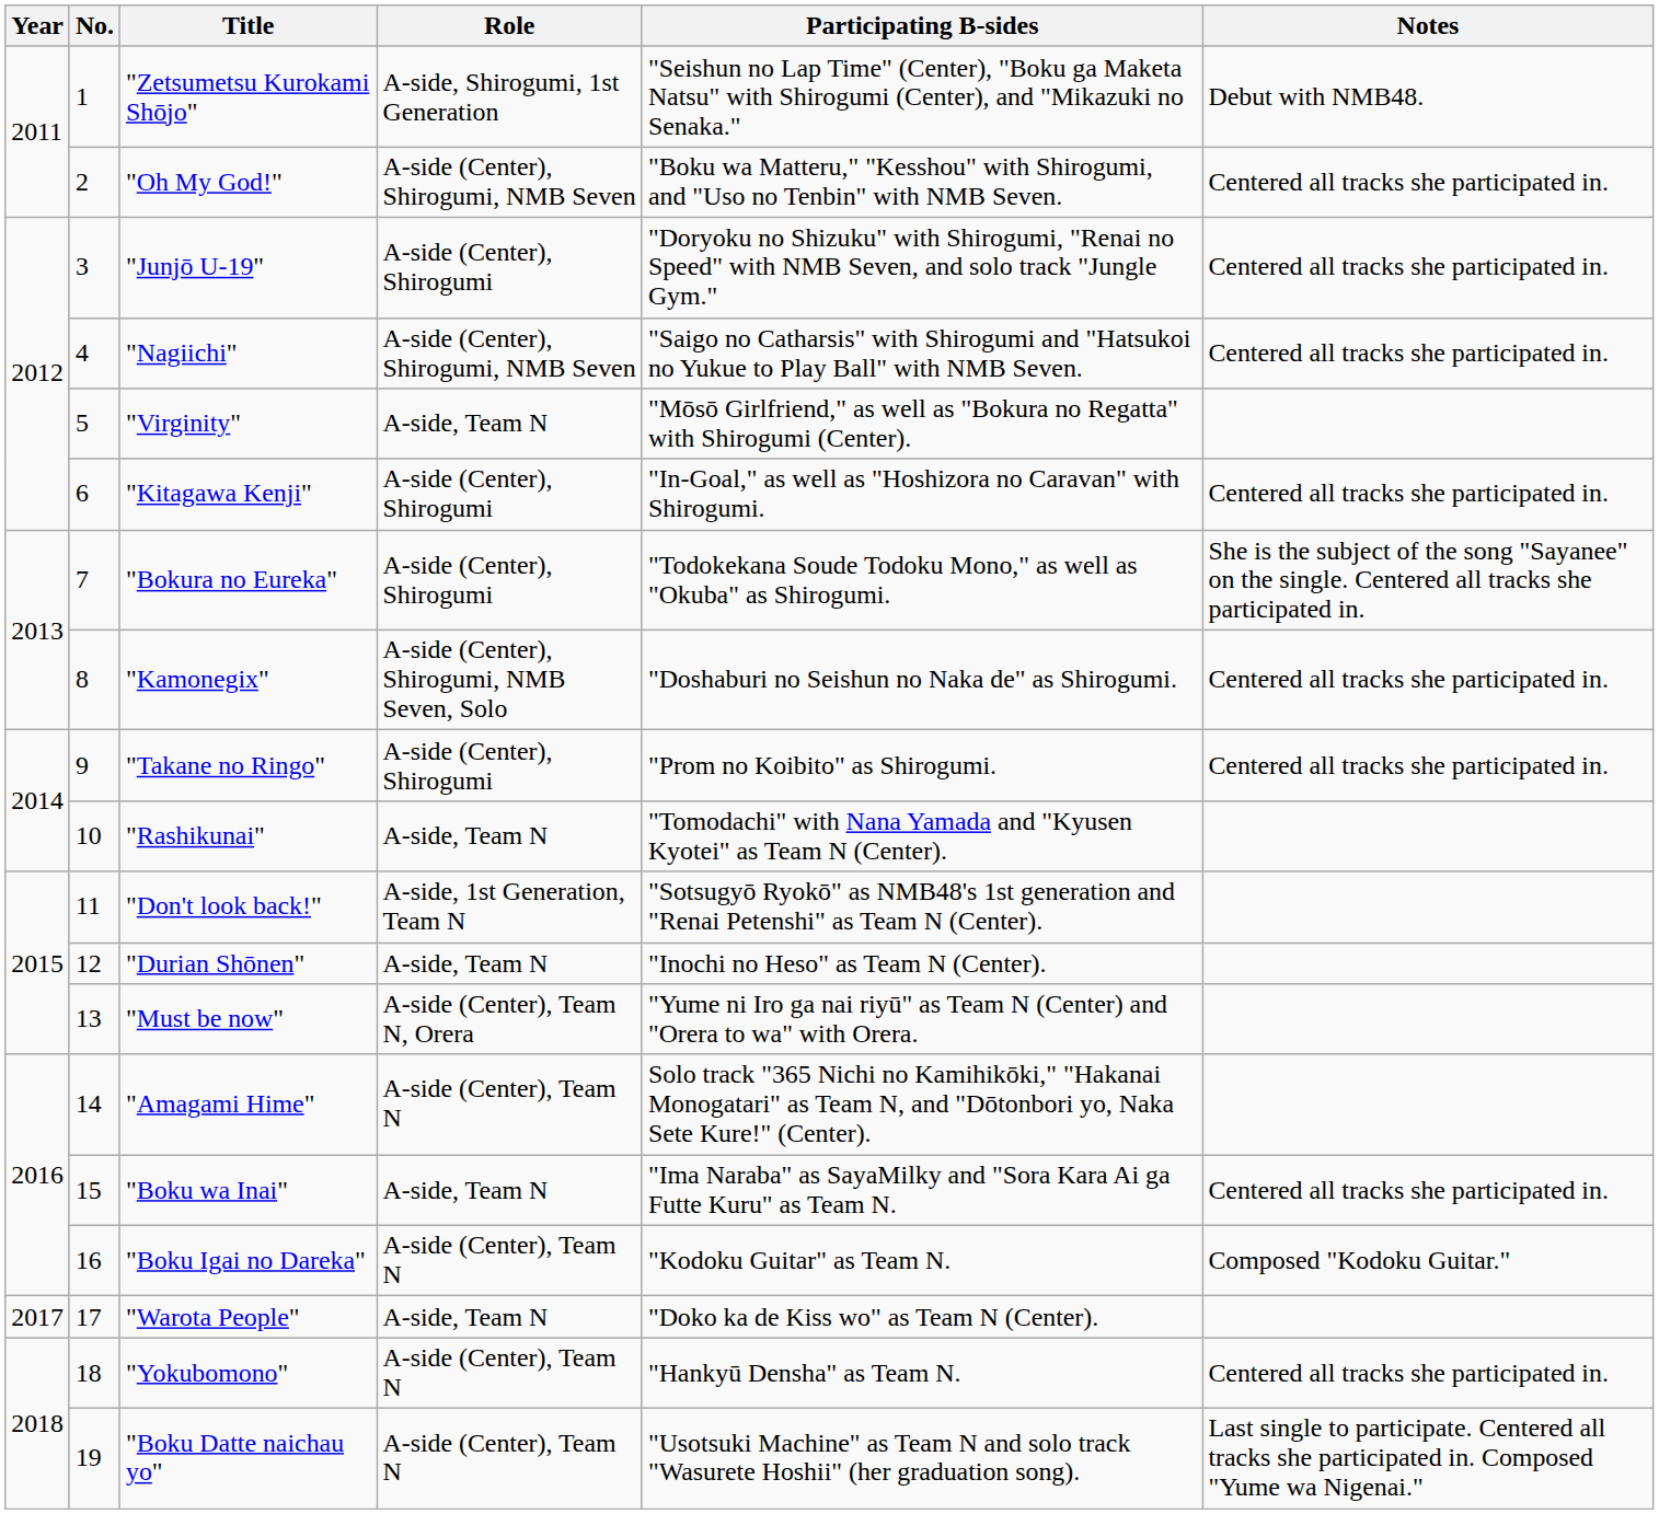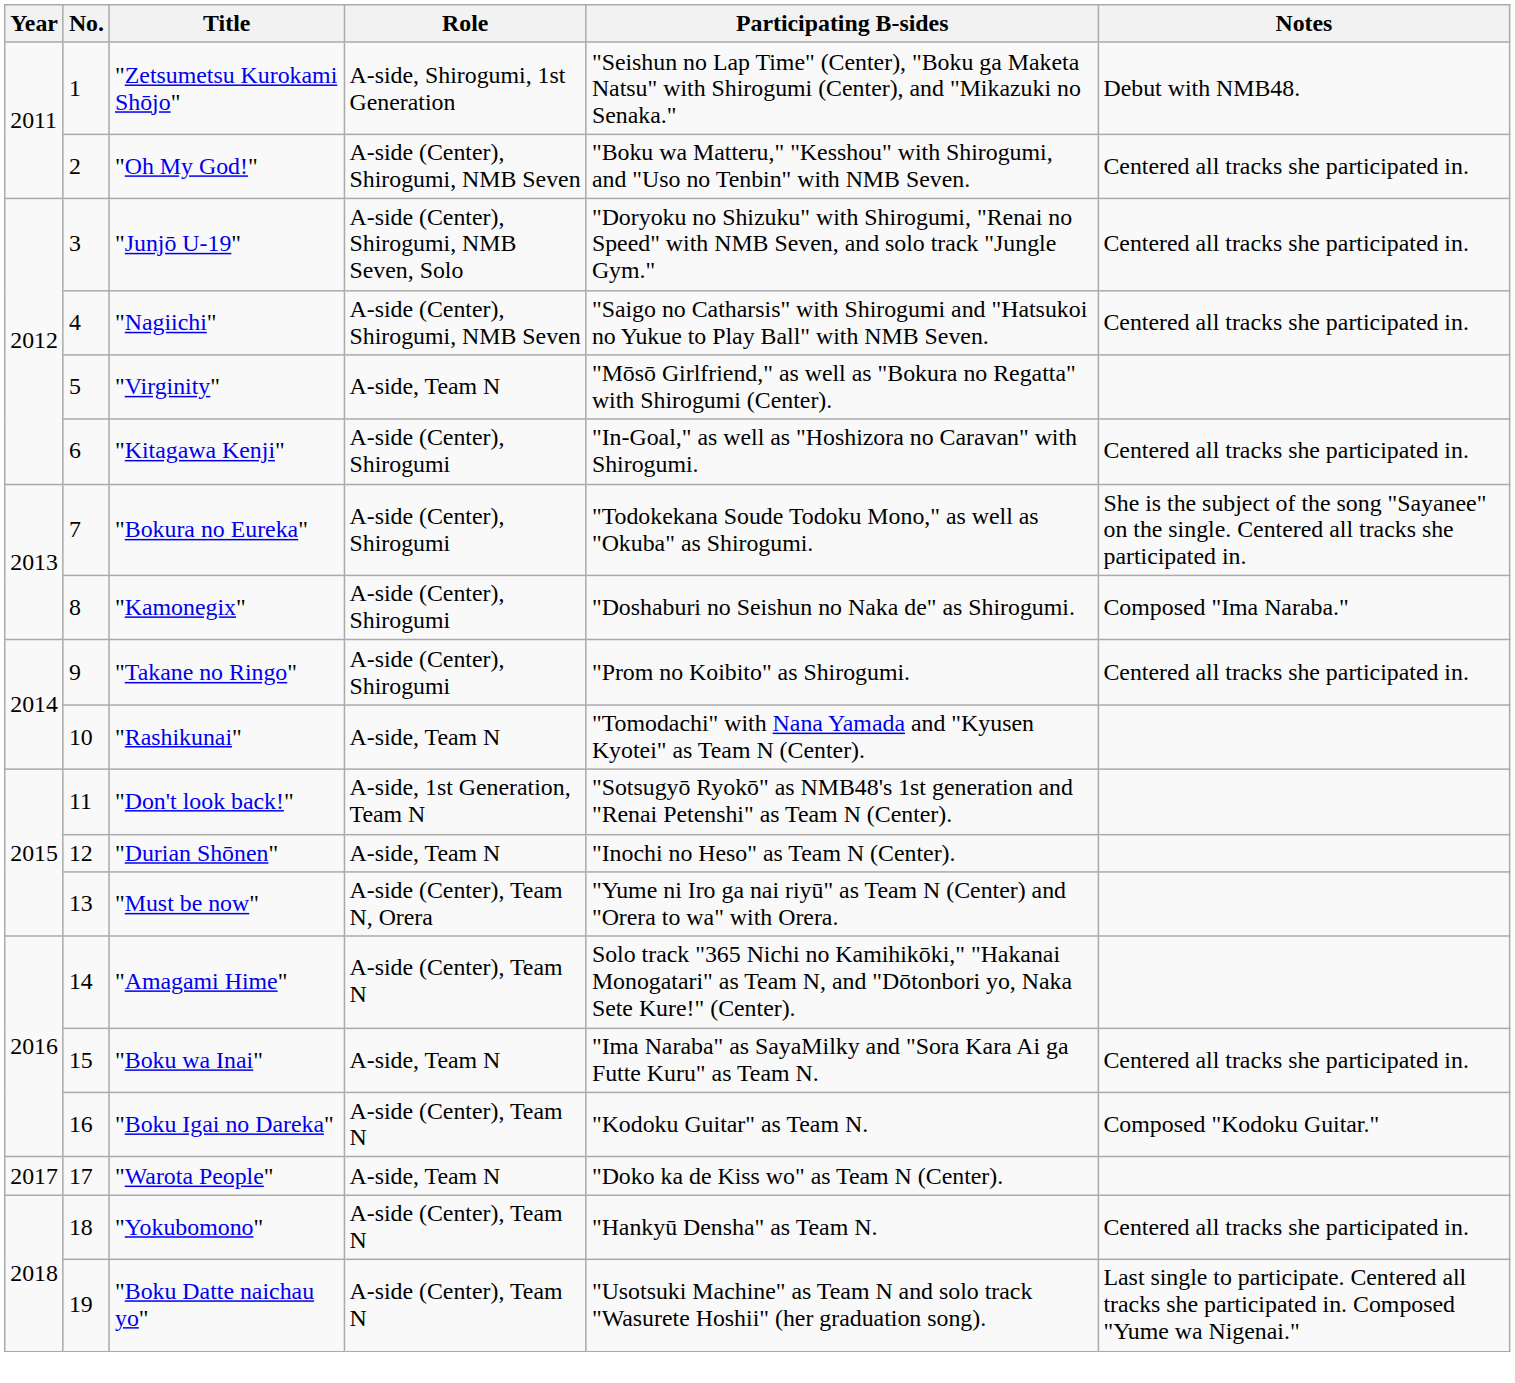 <table class="wikitable mw-collapsible" width="80%">
 <tr>
 <th>Year</th>
 <th data-sort-type="number">No.</th>
 <th style="width:150px;">Title</th>
 <th>Role</th>
 <th>Participating B-sides</th>
 <th class="unsortable">Notes</th>
 </tr>
 <tr>
 <td rowspan="2">2011</td>
 <td>1</td>
 <td>"<a href='#'>Zetsumetsu Kurokami Shōjo</a>"</td>
 <td>A-side, Shirogumi, 1st Generation</td>
 <td>"Seishun no Lap Time" (Center), "Boku ga Maketa Natsu" with Shirogumi (Center), and "Mikazuki no Senaka."</td>
 <td>Debut with NMB48.</td>
 </tr>
 <tr>
 <td>2</td>
 <td>"<a href='#'>Oh My God!</a>"</td>
 <td>A-side (Center), Shirogumi, NMB Seven</td>
 <td>"Boku wa Matteru," "Kesshou" with Shirogumi, and "Uso no Tenbin" with NMB Seven.</td>
 <td>Centered all tracks she participated in.</td>
 </tr>
 <tr>
 <td rowspan="4">2012</td>
 <td>3</td>
 <td>"<a href='#'>Junjō U-19</a>"</td>
-<td>A-side (Center), Shirogumi</td>
+<td>A-side (Center), Shirogumi, NMB Seven, Solo</td>
 <td>"Doryoku no Shizuku" with Shirogumi, "Renai no Speed" with NMB Seven, and solo track "Jungle Gym."</td>
 <td>Centered all tracks she participated in.</td>
 </tr>
 <tr>
 <td>4</td>
 <td>"<a href='#'>Nagiichi</a>"</td>
 <td>A-side (Center), Shirogumi, NMB Seven</td>
 <td>"Saigo no Catharsis" with Shirogumi and "Hatsukoi no Yukue to Play Ball" with NMB Seven.</td>
 <td>Centered all tracks she participated in.</td>
 </tr>
 <tr>
 <td>5</td>
 <td>"<a href='#'>Virginity</a>"</td>
 <td>A-side, Team N</td>
 <td>"Mōsō Girlfriend," as well as "Bokura no Regatta" with Shirogumi (Center).</td>
 <td></td>
 </tr>
 <tr>
 <td>6</td>
 <td>"<a href='#'>Kitagawa Kenji</a>"</td>
 <td>A-side (Center), Shirogumi</td>
 <td>"In-Goal," as well as "Hoshizora no Caravan" with Shirogumi.</td>
 <td>Centered all tracks she participated in.</td>
 </tr>
 <tr>
 <td rowspan="2">2013</td>
 <td>7</td>
 <td>"<a href='#'>Bokura no Eureka</a>"</td>
 <td>A-side (Center), Shirogumi</td>
 <td>"Todokekana Soude Todoku Mono," as well as "Okuba" as Shirogumi.</td>
 <td>She is the subject of the song "Sayanee" on the single. Centered all tracks she participated in.</td>
 </tr>
 <tr>
 <td>8</td>
 <td>"<a href='#'>Kamonegix</a>"</td>
-<td>A-side (Center), Shirogumi, NMB Seven, Solo</td>
+<td>A-side (Center), Shirogumi</td>
 <td>"Doshaburi no Seishun no Naka de" as Shirogumi.</td>
-<td>Centered all tracks she participated in.</td>
+<td>Composed "Ima Naraba."</td>
 </tr>
 <tr>
 <td rowspan="2">2014</td>
 <td>9</td>
 <td>"<a href='#'>Takane no Ringo</a>"</td>
 <td>A-side (Center), Shirogumi</td>
 <td>"Prom no Koibito" as Shirogumi.</td>
 <td>Centered all tracks she participated in.</td>
 </tr>
 <tr>
 <td>10</td>
 <td>"<a href='#'>Rashikunai</a>"</td>
 <td>A-side, Team N</td>
 <td>"Tomodachi" with <a href='#'>Nana Yamada</a> and "Kyusen Kyotei" as Team N (Center).</td>
 <td></td>
 </tr>
 <tr>
 <td rowspan="3">2015</td>
 <td>11</td>
 <td>"<a href='#'>Don't look back!</a>"</td>
 <td>A-side, 1st Generation, Team N</td>
 <td>"Sotsugyō Ryokō" as NMB48's 1st generation and "Renai Petenshi" as Team N (Center).</td>
 <td></td>
 </tr>
 <tr>
 <td>12</td>
 <td>"<a href='#'>Durian Shōnen</a>"</td>
 <td>A-side, Team N</td>
 <td>"Inochi no Heso" as Team N (Center).</td>
 <td></td>
 </tr>
 <tr>
 <td>13</td>
 <td>"<a href='#'>Must be now</a>"</td>
 <td>A-side (Center), Team N, Orera</td>
 <td>"Yume ni Iro ga nai riyū" as Team N (Center) and "Orera to wa" with Orera.</td>
 <td></td>
 </tr>
 <tr>
 <td rowspan="3">2016</td>
 <td>14</td>
 <td>"<a href='#'>Amagami Hime</a>"</td>
 <td>A-side (Center), Team N</td>
 <td>Solo track "365 Nichi no Kamihikōki," "Hakanai Monogatari" as Team N, and "Dōtonbori yo, Naka Sete Kure!" (Center).</td>
 <td></td>
 </tr>
 <tr>
 <td>15</td>
 <td>"<a href='#'>Boku wa Inai</a>"</td>
 <td>A-side, Team N</td>
 <td>"Ima Naraba" as SayaMilky and "Sora Kara Ai ga Futte Kuru" as Team N.</td>
 <td>Centered all tracks she participated in.</td>
 </tr>
 <tr>
 <td>16</td>
 <td>"<a href='#'>Boku Igai no Dareka</a>"</td>
 <td>A-side (Center), Team N</td>
 <td>"Kodoku Guitar" as Team N.</td>
 <td>Composed "Kodoku Guitar."</td>
 </tr>
 <tr>
 <td rowspan="1">2017</td>
 <td>17</td>
 <td>"<a href='#'>Warota People</a>"</td>
 <td>A-side, Team N</td>
 <td>"Doko ka de Kiss wo" as Team N (Center).</td>
 <td></td>
 </tr>
 <tr>
 <td rowspan="2">2018</td>
 <td>18</td>
 <td>"<a href='#'>Yokubomono</a>"</td>
 <td>A-side (Center), Team N</td>
 <td>"Hankyū Densha" as Team N.</td>
 <td>Centered all tracks she participated in.</td>
 </tr>
 <tr>
 <td>19</td>
 <td>"<a href='#'>Boku Datte naichau yo</a>"</td>
 <td>A-side (Center), Team N</td>
 <td>"Usotsuki Machine" as Team N and solo track "Wasurete Hoshii" (her graduation song).</td>
 <td>Last single to participate. Centered all tracks she participated in. Composed "Yume wa Nigenai."</td>
 </tr>
 </table>
